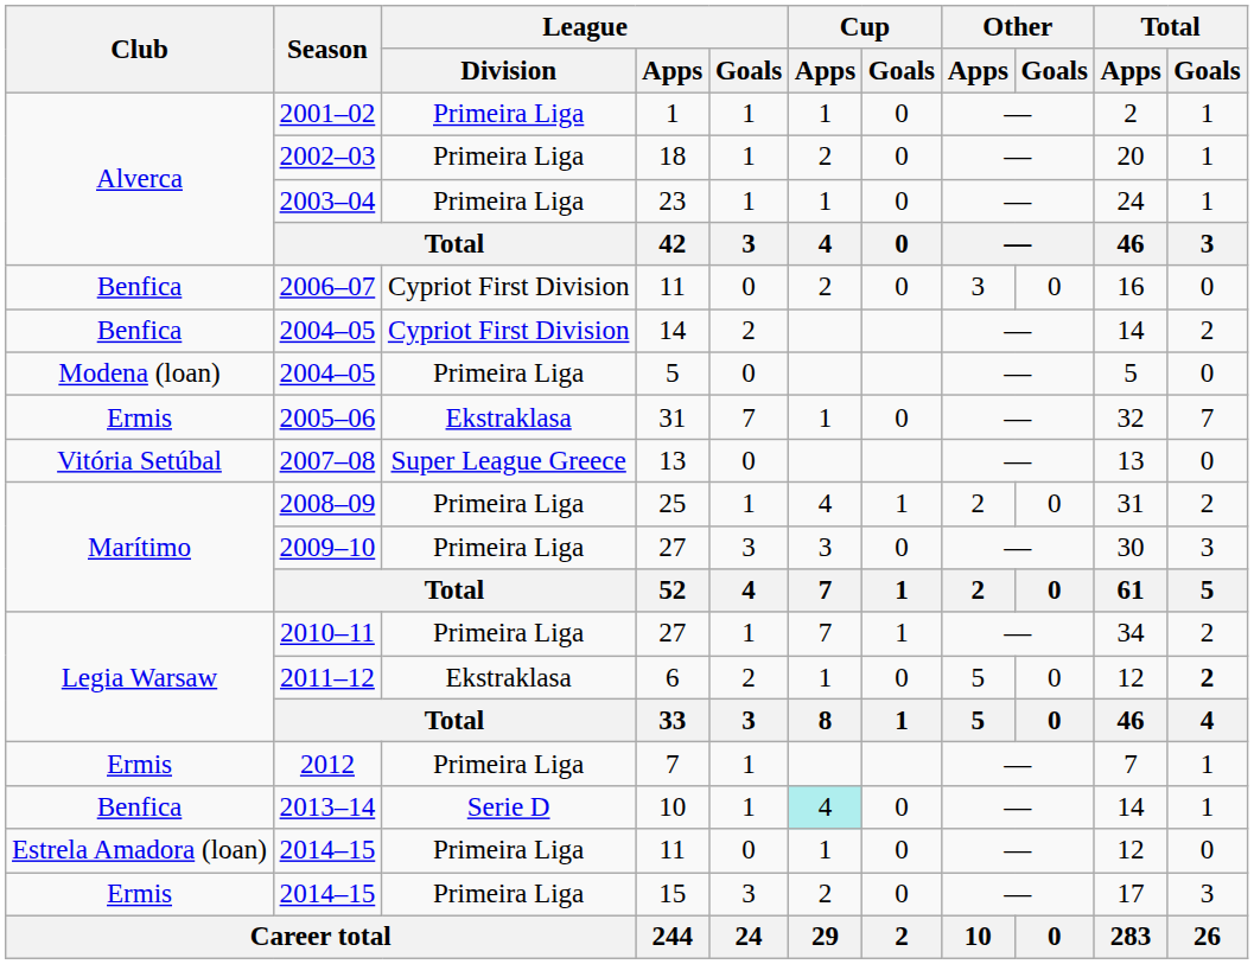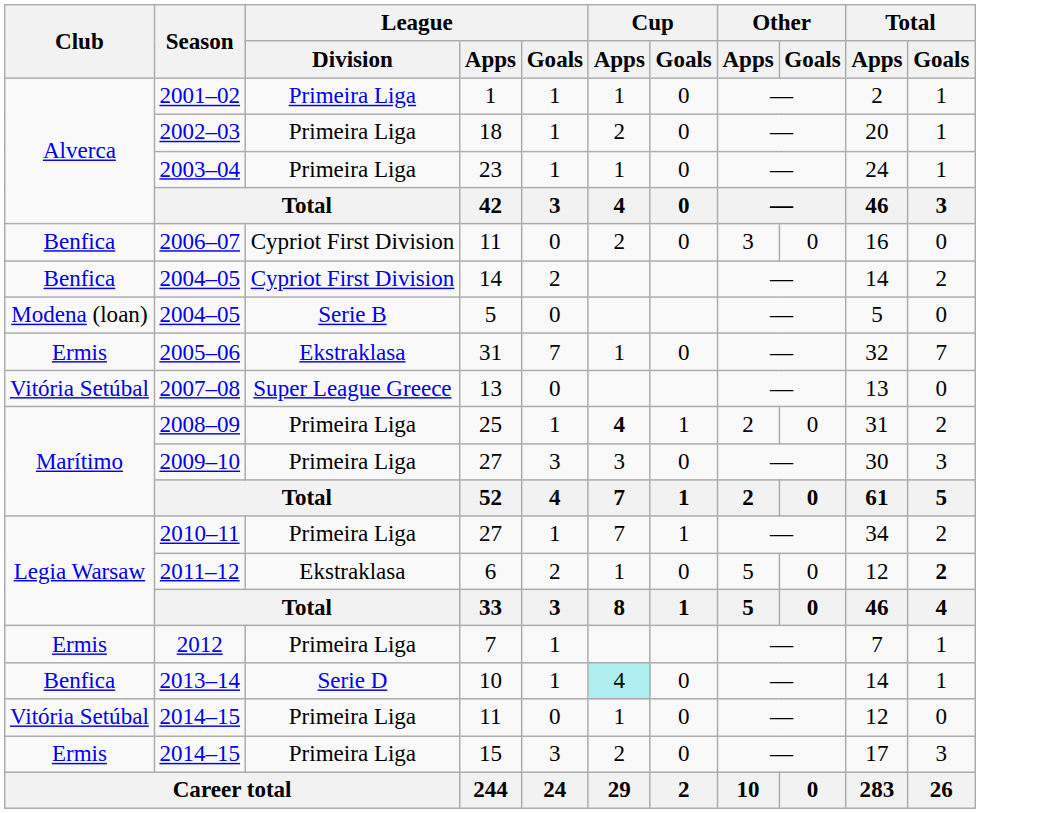 <table class="wikitable" style="text-align: center;">
 <tr>
 <th rowspan="2">Club</th>
 <th rowspan="2">Season</th>
 <th colspan="3">League</th>
 <th colspan="2">Cup</th>
 <th colspan="2">Other</th>
 <th colspan="2">Total</th>
 </tr>
 <tr>
 <th>Division</th>
 <th>Apps</th>
 <th>Goals</th>
 <th>Apps</th>
 <th>Goals</th>
 <th>Apps</th>
 <th>Goals</th>
 <th>Apps</th>
 <th>Goals</th>
 </tr>
 <tr>
 <td rowspan="4"><a href='#'>Alverca</a></td>
 <td><a href='#'>2001–02</a></td>
 <td><a href='#'>Primeira Liga</a></td>
 <td>1</td>
 <td>1</td>
 <td>1</td>
 <td>0</td>
 <td colspan="2">—</td>
 <td>2</td>
 <td>1</td>
 </tr>
 <tr>
 <td><a href='#'>2002–03</a></td>
 <td>Primeira Liga</td>
 <td>18</td>
 <td>1</td>
 <td>2</td>
 <td>0</td>
 <td colspan="2">—</td>
 <td>20</td>
 <td>1</td>
 </tr>
 <tr>
 <td><a href='#'>2003–04</a></td>
 <td>Primeira Liga</td>
 <td>23</td>
 <td>1</td>
 <td>1</td>
 <td>0</td>
 <td colspan="2">—</td>
 <td>24</td>
 <td>1</td>
 </tr>
 <tr>
 <th colspan="2">Total</th>
 <th>42</th>
 <th>3</th>
 <th>4</th>
 <th>0</th>
 <th colspan="2">—</th>
 <th>46</th>
 <th>3</th>
 </tr>
 <tr>
 <td><a href='#'>Benfica</a></td>
 <td><a href='#'>2006–07</a></td>
 <td>Cypriot First Division</td>
 <td>11</td>
 <td>0</td>
 <td>2</td>
 <td>0</td>
 <td>3</td>
 <td>0</td>
 <td>16</td>
 <td>0</td>
 </tr>
 <tr>
 <td><a href='#'>Benfica</a></td>
 <td><a href='#'>2004–05</a></td>
 <td><a href='#'>Cypriot First Division</a></td>
 <td>14</td>
 <td>2</td>
 <td></td>
 <td></td>
 <td colspan="2">—</td>
 <td>14</td>
 <td>2</td>
 </tr>
 <tr>
 <td><a href='#'>Modena</a> (loan)</td>
 <td><a href='#'>2004–05</a></td>
-<td>Primeira Liga</td>
+<td><a href='#'>Serie B</a></td>
 <td>5</td>
 <td>0</td>
 <td></td>
 <td></td>
 <td colspan="2">—</td>
 <td>5</td>
 <td>0</td>
 </tr>
 <tr>
 <td><a href='#'>Ermis</a></td>
 <td><a href='#'>2005–06</a></td>
 <td><a href='#'>Ekstraklasa</a></td>
 <td>31</td>
 <td>7</td>
 <td>1</td>
 <td>0</td>
 <td colspan="2">—</td>
 <td>32</td>
 <td>7</td>
 </tr>
 <tr>
 <td><a href='#'>Vitória Setúbal</a></td>
 <td><a href='#'>2007–08</a></td>
 <td><a href='#'>Super League Greece</a></td>
 <td>13</td>
 <td>0</td>
 <td></td>
 <td></td>
 <td colspan="2">—</td>
 <td>13</td>
 <td>0</td>
 </tr>
 <tr>
 <td rowspan="3"><a href='#'>Marítimo</a></td>
 <td><a href='#'>2008–09</a></td>
 <td>Primeira Liga</td>
 <td>25</td>
 <td>1</td>
-<td>4</td>
+<td><strong>4</strong></td>
 <td>1</td>
 <td>2</td>
 <td>0</td>
 <td>31</td>
 <td>2</td>
 </tr>
 <tr>
 <td><a href='#'>2009–10</a></td>
 <td>Primeira Liga</td>
 <td>27</td>
 <td>3</td>
 <td>3</td>
 <td>0</td>
 <td colspan="2">—</td>
 <td>30</td>
 <td>3</td>
 </tr>
 <tr>
 <th colspan="2">Total</th>
 <th>52</th>
 <th>4</th>
 <th>7</th>
 <th>1</th>
 <th>2</th>
 <th>0</th>
 <th>61</th>
 <th>5</th>
 </tr>
 <tr>
 <td rowspan="3"><a href='#'>Legia Warsaw</a></td>
 <td><a href='#'>2010–11</a></td>
 <td>Primeira Liga</td>
 <td>27</td>
 <td>1</td>
 <td>7</td>
 <td>1</td>
 <td colspan="2">—</td>
 <td>34</td>
 <td>2</td>
 </tr>
 <tr>
 <td><a href='#'>2011–12</a></td>
 <td>Ekstraklasa</td>
 <td>6</td>
 <td>2</td>
 <td>1</td>
 <td>0</td>
 <td>5</td>
 <td>0</td>
 <td>12</td>
 <td><strong>2</strong></td>
 </tr>
 <tr>
 <th colspan="2">Total</th>
 <th>33</th>
 <th>3</th>
 <th>8</th>
 <th>1</th>
 <th>5</th>
 <th>0</th>
 <th>46</th>
 <th>4</th>
 </tr>
 <tr>
 <td><a href='#'>Ermis</a></td>
 <td><a href='#'>2012</a></td>
 <td>Primeira Liga</td>
 <td>7</td>
 <td>1</td>
 <td></td>
 <td></td>
 <td colspan="2">—</td>
 <td>7</td>
 <td>1</td>
 </tr>
 <tr>
 <td><a href='#'>Benfica</a></td>
 <td><a href='#'>2013–14</a></td>
 <td><a href='#'>Serie D</a></td>
 <td>10</td>
 <td>1</td>
 <td style="background: paleturquoise;">4</td>
 <td>0</td>
 <td colspan="2">—</td>
 <td>14</td>
 <td>1</td>
 </tr>
 <tr>
-<td><a href='#'>Estrela Amadora</a> (loan)</td>
+<td><a href='#'>Vitória Setúbal</a></td>
 <td><a href='#'>2014–15</a></td>
 <td>Primeira Liga</td>
 <td>11</td>
 <td>0</td>
 <td>1</td>
 <td>0</td>
 <td colspan="2">—</td>
 <td>12</td>
 <td>0</td>
 </tr>
 <tr>
 <td><a href='#'>Ermis</a></td>
 <td><a href='#'>2014–15</a></td>
 <td>Primeira Liga</td>
 <td>15</td>
 <td>3</td>
 <td>2</td>
 <td>0</td>
 <td colspan="2">—</td>
 <td>17</td>
 <td>3</td>
 </tr>
 <tr>
 <th colspan="3">Career total</th>
 <th>244</th>
 <th>24</th>
 <th>29</th>
 <th>2</th>
 <th>10</th>
 <th>0</th>
 <th>283</th>
 <th>26</th>
 </tr>
 </table>
